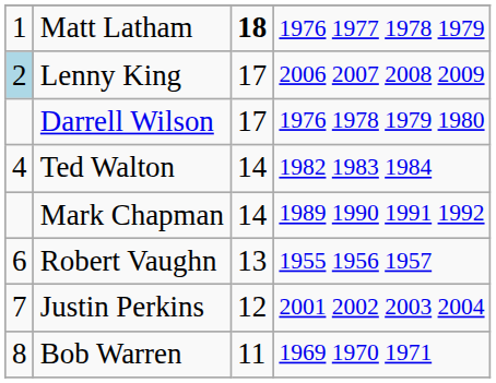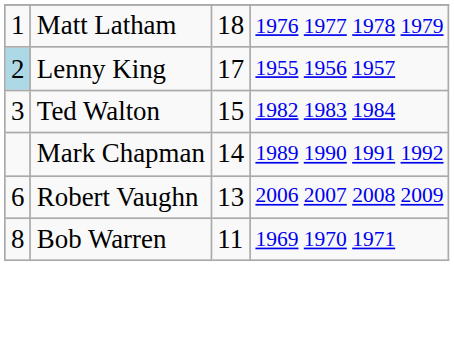 <table class="wikitable">
 <tr>
 </tr>
 <tr>
 <td>1</td>
 <td>Matt Latham</td>
-<td><strong>18</strong></td>
+<td>18</td>
 <td style="font-size:80%;"><a href='#'>1976</a> <a href='#'>1977</a> <a href='#'>1978</a> <a href='#'>1979</a></td>
 </tr>
 <tr>
 <td style="background: lightblue;">2</td>
 <td>Lenny King</td>
 <td>17</td>
-<td style="font-size:80%;"><a href='#'>2006</a> <a href='#'>2007</a> <a href='#'>2008</a> <a href='#'>2009</a></td>
+<td style="font-size:80%;"><a href='#'>1955</a> <a href='#'>1956</a> <a href='#'>1957</a></td>
 </tr>
 <tr>
-<td></td>
-<td><a href='#'>Darrell Wilson</a></td>
-<td>17</td>
-<td style="font-size:80%;"><a href='#'>1976</a> <a href='#'>1978</a> <a href='#'>1979</a> <a href='#'>1980</a></td>
-</tr>
-<tr>
-<td>4</td>
+<td>3</td>
 <td>Ted Walton</td>
-<td>14</td>
+<td>15</td>
 <td style="font-size:80%;"><a href='#'>1982</a> <a href='#'>1983</a> <a href='#'>1984</a></td>
 </tr>
 <tr>
 <td></td>
 <td>Mark Chapman</td>
 <td>14</td>
 <td style="font-size:80%;"><a href='#'>1989</a> <a href='#'>1990</a> <a href='#'>1991</a> <a href='#'>1992</a></td>
 </tr>
 <tr>
 <td>6</td>
 <td>Robert Vaughn</td>
 <td>13</td>
-<td style="font-size:80%;"><a href='#'>1955</a> <a href='#'>1956</a> <a href='#'>1957</a></td>
-</tr>
-<tr>
-<td>7</td>
-<td>Justin Perkins</td>
-<td>12</td>
-<td style="font-size:80%;"><a href='#'>2001</a> <a href='#'>2002</a> <a href='#'>2003</a> <a href='#'>2004</a></td>
+<td style="font-size:80%;"><a href='#'>2006</a> <a href='#'>2007</a> <a href='#'>2008</a> <a href='#'>2009</a></td>
 </tr>
 <tr>
 <td>8</td>
 <td>Bob Warren</td>
 <td>11</td>
 <td style="font-size:80%;"><a href='#'>1969</a> <a href='#'>1970</a> <a href='#'>1971</a></td>
 </tr>
 </table>
